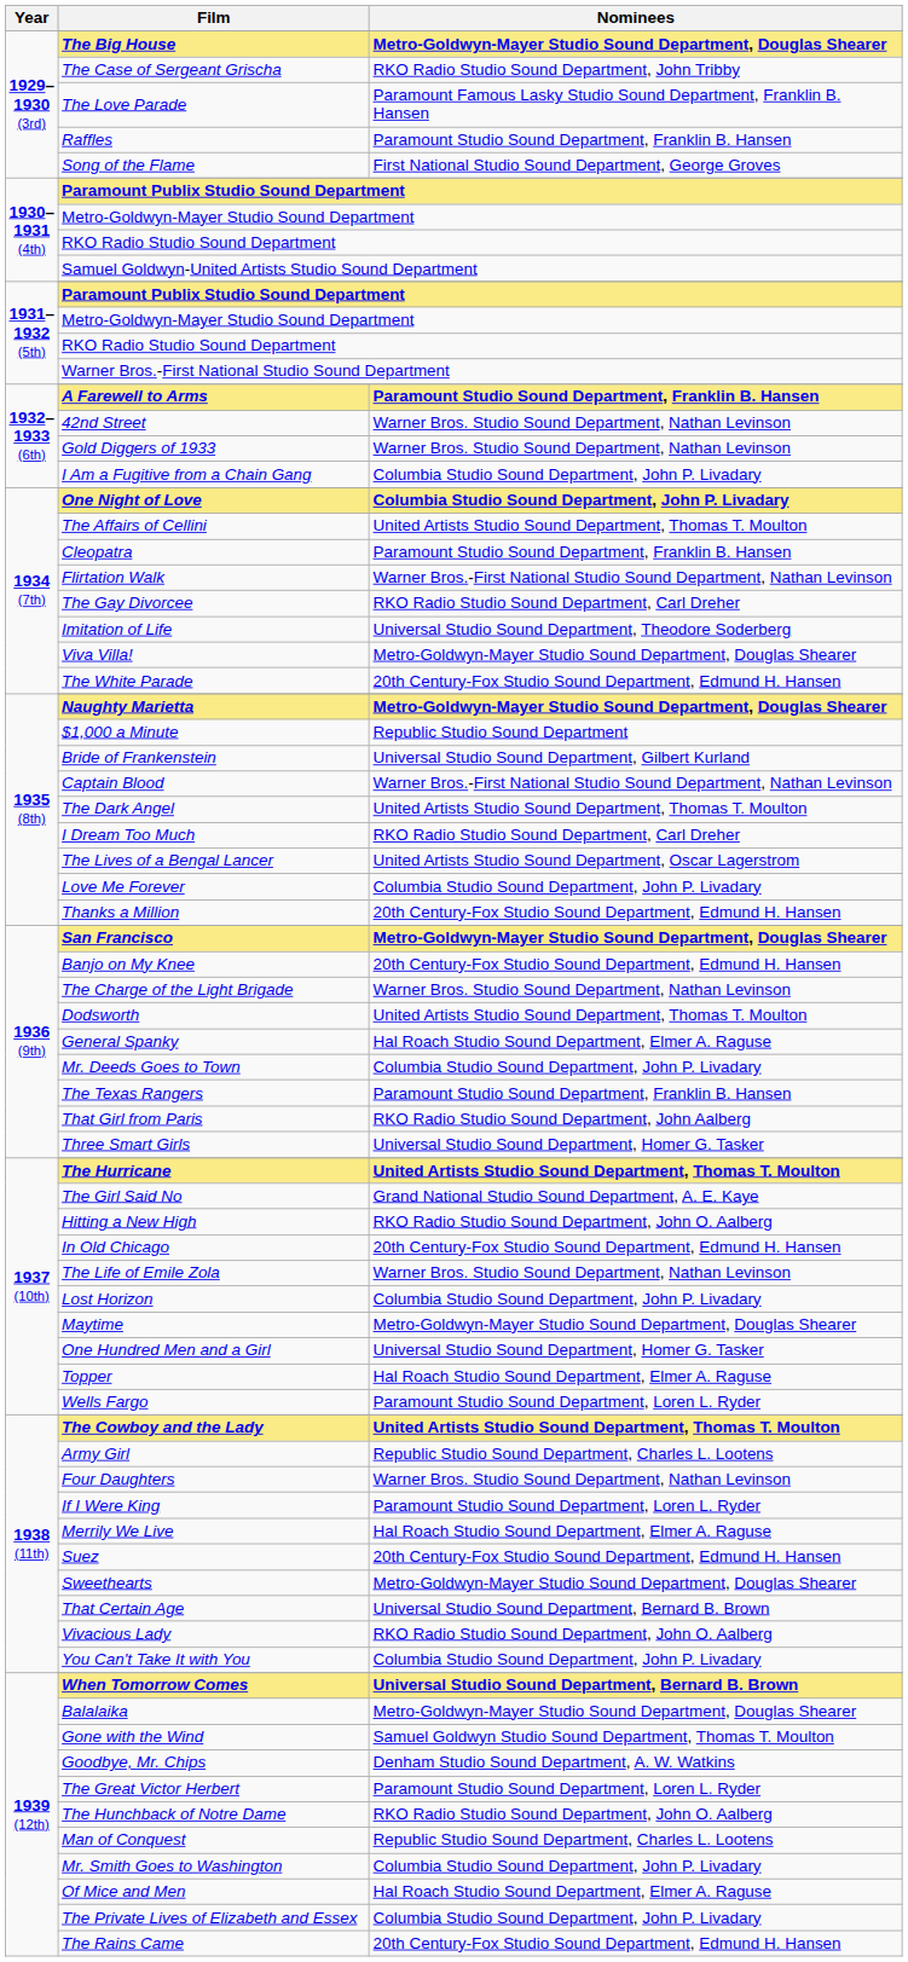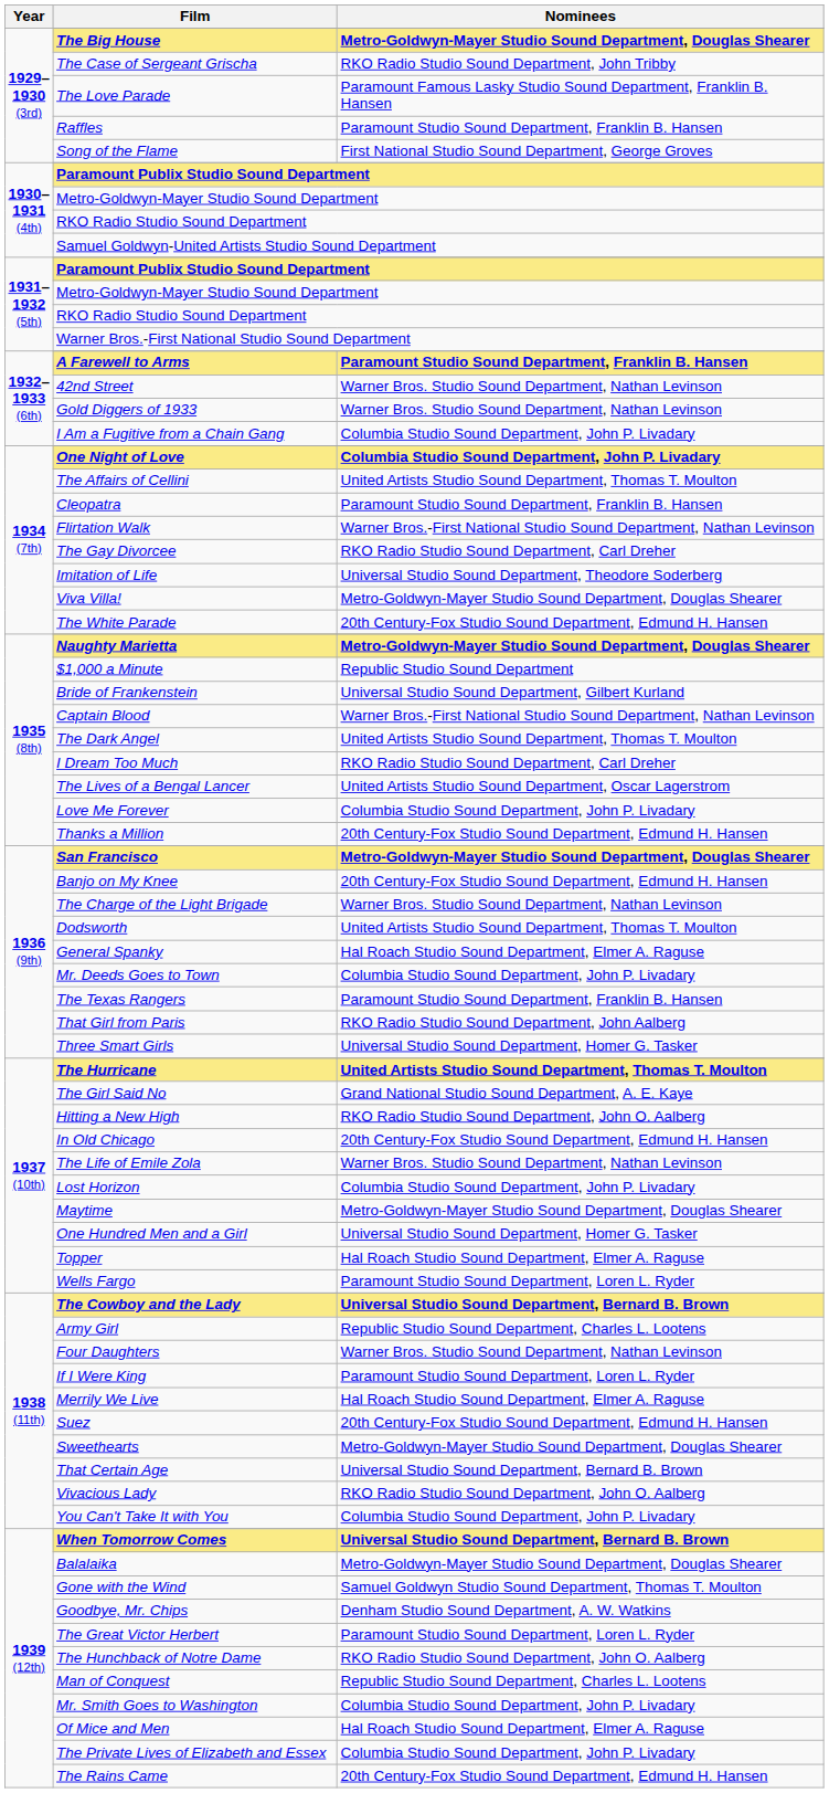 <table class="wikitable" style="width:100%">
 <tr style="background:#bebebe;">
 <th style="width:5%;">Year</th>
 <th style="width:35%;">Film</th>
 <th style="width:60%;">Nominees</th>
 </tr>
 <tr>
 <td rowspan=6 style="text-align:center"><strong><a href='#'>1929</a>–<a href='#'>1930</a></strong><br><small><a href='#'>(3rd)</a></small></td>
 </tr>
 <tr style="background:#FAEB86">
 <td><strong><em><a href='#'>The Big House</a></em></strong></td>
 <td><strong><a href='#'>Metro-Goldwyn-Mayer Studio Sound Department</a>, <a href='#'>Douglas Shearer</a></strong></td>
 </tr>
 <tr>
 <td><em><a href='#'>The Case of Sergeant Grischa</a></em></td>
 <td><a href='#'>RKO Radio Studio Sound Department</a>, <a href='#'>John Tribby</a></td>
 </tr>
 <tr>
 <td><em><a href='#'>The Love Parade</a></em></td>
 <td><a href='#'>Paramount Famous Lasky Studio Sound Department</a>, <a href='#'>Franklin B. Hansen</a></td>
 </tr>
 <tr>
 <td><em><a href='#'>Raffles</a></em></td>
 <td><a href='#'>Paramount Studio Sound Department</a>, <a href='#'>Franklin B. Hansen</a></td>
 </tr>
 <tr>
 <td><em><a href='#'>Song of the Flame</a></em></td>
 <td><a href='#'>First National Studio Sound Department</a>, <a href='#'>George Groves</a></td>
 </tr>
 <tr>
 <td rowspan=5 style="text-align:center"><strong><a href='#'>1930</a>–<a href='#'>1931</a></strong><br><small><a href='#'>(4th)</a></small></td>
 </tr>
 <tr style="background:#FAEB86">
 <td colspan=2><strong><a href='#'>Paramount Publix Studio Sound Department</a></strong> </td>
 </tr>
 <tr>
 <td colspan=2><a href='#'>Metro-Goldwyn-Mayer Studio Sound Department</a></td>
 </tr>
 <tr>
 <td colspan=2><a href='#'>RKO Radio Studio Sound Department</a></td>
 </tr>
 <tr>
 <td colspan=2><a href='#'>Samuel Goldwyn</a>-<a href='#'>United Artists Studio Sound Department</a></td>
 </tr>
 <tr>
 <td rowspan=5 style="text-align:center"><strong><a href='#'>1931</a>–<a href='#'>1932</a></strong><br><small><a href='#'>(5th)</a></small></td>
 </tr>
 <tr style="background:#FAEB86">
 <td colspan=2><strong><a href='#'>Paramount Publix Studio Sound Department</a></strong> </td>
 </tr>
 <tr>
 <td colspan=2><a href='#'>Metro-Goldwyn-Mayer Studio Sound Department</a></td>
 </tr>
 <tr>
 <td colspan=2><a href='#'>RKO Radio Studio Sound Department</a></td>
 </tr>
 <tr>
 <td colspan=2><a href='#'>Warner Bros.</a>-<a href='#'>First National Studio Sound Department</a></td>
 </tr>
 <tr>
 <td rowspan=5 style="text-align:center"><strong><a href='#'>1932</a>–<a href='#'>1933</a></strong><br><small><a href='#'>(6th)</a></small></td>
 </tr>
 <tr style="background:#FAEB86">
 <td><strong><em><a href='#'>A Farewell to Arms</a></em></strong></td>
 <td><strong><a href='#'>Paramount Studio Sound Department</a>, <a href='#'>Franklin B. Hansen</a></strong></td>
 </tr>
 <tr>
 <td><em><a href='#'>42nd Street</a></em></td>
 <td><a href='#'>Warner Bros. Studio Sound Department</a>, <a href='#'>Nathan Levinson</a></td>
 </tr>
 <tr>
 <td><em><a href='#'>Gold Diggers of 1933</a></em></td>
 <td><a href='#'>Warner Bros. Studio Sound Department</a>, <a href='#'>Nathan Levinson</a></td>
 </tr>
 <tr>
 <td><em><a href='#'>I Am a Fugitive from a Chain Gang</a></em></td>
 <td><a href='#'>Columbia Studio Sound Department</a>, <a href='#'>John P. Livadary</a></td>
 </tr>
 <tr>
 <td rowspan=9 style="text-align:center"><strong><a href='#'>1934</a></strong><br><small><a href='#'>(7th)</a></small></td>
 </tr>
 <tr style="background:#FAEB86">
 <td><strong><em><a href='#'>One Night of Love</a></em></strong></td>
 <td><strong><a href='#'>Columbia Studio Sound Department</a>, <a href='#'>John P. Livadary</a></strong></td>
 </tr>
 <tr>
 <td><em><a href='#'>The Affairs of Cellini</a></em></td>
 <td><a href='#'>United Artists Studio Sound Department</a>, <a href='#'>Thomas T. Moulton</a></td>
 </tr>
 <tr>
 <td><em><a href='#'>Cleopatra</a></em></td>
 <td><a href='#'>Paramount Studio Sound Department</a>, <a href='#'>Franklin B. Hansen</a></td>
 </tr>
 <tr>
 <td><em><a href='#'>Flirtation Walk</a></em></td>
 <td><a href='#'>Warner Bros.</a>-<a href='#'>First National Studio Sound Department</a>, <a href='#'>Nathan Levinson</a></td>
 </tr>
 <tr>
 <td><em><a href='#'>The Gay Divorcee</a></em></td>
 <td><a href='#'>RKO Radio Studio Sound Department</a>, <a href='#'>Carl Dreher</a></td>
 </tr>
 <tr>
 <td><em><a href='#'>Imitation of Life</a></em></td>
 <td><a href='#'>Universal Studio Sound Department</a>, <a href='#'>Theodore Soderberg</a></td>
 </tr>
 <tr>
 <td><em><a href='#'>Viva Villa!</a></em></td>
 <td><a href='#'>Metro-Goldwyn-Mayer Studio Sound Department</a>, <a href='#'>Douglas Shearer</a></td>
 </tr>
 <tr>
 <td><em><a href='#'>The White Parade</a></em></td>
 <td><a href='#'>20th Century-Fox Studio Sound Department</a>, <a href='#'>Edmund H. Hansen</a></td>
 </tr>
 <tr>
 <td rowspan=10 style="text-align:center"><strong><a href='#'>1935</a></strong><br><small><a href='#'>(8th)</a></small></td>
 </tr>
 <tr style="background:#FAEB86">
 <td><strong><em><a href='#'>Naughty Marietta</a></em></strong></td>
 <td><strong><a href='#'>Metro-Goldwyn-Mayer Studio Sound Department</a>, <a href='#'>Douglas Shearer</a></strong></td>
 </tr>
 <tr>
 <td><em><a href='#'>$1,000 a Minute</a></em></td>
 <td><a href='#'>Republic Studio Sound Department</a></td>
 </tr>
 <tr>
 <td><em><a href='#'>Bride of Frankenstein</a></em></td>
 <td><a href='#'>Universal Studio Sound Department</a>, <a href='#'>Gilbert Kurland</a></td>
 </tr>
 <tr>
 <td><em><a href='#'>Captain Blood</a></em></td>
 <td><a href='#'>Warner Bros.</a>-<a href='#'>First National Studio Sound Department</a>, <a href='#'>Nathan Levinson</a></td>
 </tr>
 <tr>
 <td><em><a href='#'>The Dark Angel</a></em></td>
 <td><a href='#'>United Artists Studio Sound Department</a>, <a href='#'>Thomas T. Moulton</a></td>
 </tr>
 <tr>
 <td><em><a href='#'>I Dream Too Much</a></em></td>
 <td><a href='#'>RKO Radio Studio Sound Department</a>, <a href='#'>Carl Dreher</a></td>
 </tr>
 <tr>
 <td><em><a href='#'>The Lives of a Bengal Lancer</a></em></td>
 <td><a href='#'>United Artists Studio Sound Department</a>, <a href='#'>Oscar Lagerstrom</a></td>
 </tr>
 <tr>
 <td><em><a href='#'>Love Me Forever</a></em></td>
 <td><a href='#'>Columbia Studio Sound Department</a>, <a href='#'>John P. Livadary</a></td>
 </tr>
 <tr>
 <td><em><a href='#'>Thanks a Million</a></em></td>
 <td><a href='#'>20th Century-Fox Studio Sound Department</a>, <a href='#'>Edmund H. Hansen</a></td>
 </tr>
 <tr>
 <td rowspan=10 style="text-align:center"><strong><a href='#'>1936</a></strong><br><small><a href='#'>(9th)</a></small></td>
 </tr>
 <tr style="background:#FAEB86">
 <td><strong><em><a href='#'>San Francisco</a></em></strong></td>
 <td><strong><a href='#'>Metro-Goldwyn-Mayer Studio Sound Department</a>, <a href='#'>Douglas Shearer</a></strong></td>
 </tr>
 <tr>
 <td><em><a href='#'>Banjo on My Knee</a></em></td>
 <td><a href='#'>20th Century-Fox Studio Sound Department</a>, <a href='#'>Edmund H. Hansen</a></td>
 </tr>
 <tr>
 <td><em><a href='#'>The Charge of the Light Brigade</a></em></td>
 <td><a href='#'>Warner Bros. Studio Sound Department</a>, <a href='#'>Nathan Levinson</a></td>
 </tr>
 <tr>
 <td><em><a href='#'>Dodsworth</a></em></td>
 <td><a href='#'>United Artists Studio Sound Department</a>, <a href='#'>Thomas T. Moulton</a></td>
 </tr>
 <tr>
 <td><em><a href='#'>General Spanky</a></em></td>
 <td><a href='#'>Hal Roach Studio Sound Department</a>, <a href='#'>Elmer A. Raguse</a></td>
 </tr>
 <tr>
 <td><em><a href='#'>Mr. Deeds Goes to Town</a></em></td>
 <td><a href='#'>Columbia Studio Sound Department</a>, <a href='#'>John P. Livadary</a></td>
 </tr>
 <tr>
 <td><em><a href='#'>The Texas Rangers</a></em></td>
 <td><a href='#'>Paramount Studio Sound Department</a>, <a href='#'>Franklin B. Hansen</a></td>
 </tr>
 <tr>
 <td><em><a href='#'>That Girl from Paris</a></em></td>
 <td><a href='#'>RKO Radio Studio Sound Department</a>, <a href='#'>John Aalberg</a></td>
 </tr>
 <tr>
 <td><em><a href='#'>Three Smart Girls</a></em></td>
 <td><a href='#'>Universal Studio Sound Department</a>, <a href='#'>Homer G. Tasker</a></td>
 </tr>
 <tr>
 <td rowspan=11 style="text-align:center"><strong><a href='#'>1937</a></strong><br><small><a href='#'>(10th)</a></small></td>
 </tr>
 <tr style="background:#FAEB86">
 <td><strong><em><a href='#'>The Hurricane</a></em></strong></td>
 <td><strong><a href='#'>United Artists Studio Sound Department</a>, <a href='#'>Thomas T. Moulton</a></strong></td>
 </tr>
 <tr>
 <td><em><a href='#'>The Girl Said No</a></em></td>
 <td><a href='#'>Grand National Studio Sound Department</a>, <a href='#'>A. E. Kaye</a></td>
 </tr>
 <tr>
 <td><em><a href='#'>Hitting a New High</a></em></td>
 <td><a href='#'>RKO Radio Studio Sound Department</a>, <a href='#'>John O. Aalberg</a></td>
 </tr>
 <tr>
 <td><em><a href='#'>In Old Chicago</a></em></td>
 <td><a href='#'>20th Century-Fox Studio Sound Department</a>, <a href='#'>Edmund H. Hansen</a></td>
 </tr>
 <tr>
 <td><em><a href='#'>The Life of Emile Zola</a></em></td>
 <td><a href='#'>Warner Bros. Studio Sound Department</a>, <a href='#'>Nathan Levinson</a></td>
 </tr>
 <tr>
 <td><em><a href='#'>Lost Horizon</a></em></td>
 <td><a href='#'>Columbia Studio Sound Department</a>, <a href='#'>John P. Livadary</a></td>
 </tr>
 <tr>
 <td><em><a href='#'>Maytime</a></em></td>
 <td><a href='#'>Metro-Goldwyn-Mayer Studio Sound Department</a>, <a href='#'>Douglas Shearer</a></td>
 </tr>
 <tr>
 <td><em><a href='#'>One Hundred Men and a Girl</a></em></td>
 <td><a href='#'>Universal Studio Sound Department</a>, <a href='#'>Homer G. Tasker</a></td>
 </tr>
 <tr>
 <td><em><a href='#'>Topper</a></em></td>
 <td><a href='#'>Hal Roach Studio Sound Department</a>, <a href='#'>Elmer A. Raguse</a></td>
 </tr>
 <tr>
 <td><em><a href='#'>Wells Fargo</a></em></td>
 <td><a href='#'>Paramount Studio Sound Department</a>, <a href='#'>Loren L. Ryder</a></td>
 </tr>
 <tr>
 <td rowspan=11 style="text-align:center"><strong><a href='#'>1938</a></strong><br><small><a href='#'>(11th)</a></small></td>
 </tr>
 <tr style="background:#FAEB86">
 <td><strong><em><a href='#'>The Cowboy and the Lady</a></em></strong></td>
-<td><strong><a href='#'>United Artists Studio Sound Department</a>, <a href='#'>Thomas T. Moulton</a></strong></td>
+<td><strong><a href='#'>Universal Studio Sound Department</a>, <a href='#'>Bernard B. Brown</a></strong></td>
 </tr>
 <tr>
 <td><em><a href='#'>Army Girl</a></em></td>
 <td><a href='#'>Republic Studio Sound Department</a>, <a href='#'>Charles L. Lootens</a></td>
 </tr>
 <tr>
 <td><em><a href='#'>Four Daughters</a></em></td>
 <td><a href='#'>Warner Bros. Studio Sound Department</a>, <a href='#'>Nathan Levinson</a></td>
 </tr>
 <tr>
 <td><em><a href='#'>If I Were King</a></em></td>
 <td><a href='#'>Paramount Studio Sound Department</a>, <a href='#'>Loren L. Ryder</a></td>
 </tr>
 <tr>
 <td><em><a href='#'>Merrily We Live</a></em></td>
 <td><a href='#'>Hal Roach Studio Sound Department</a>, <a href='#'>Elmer A. Raguse</a></td>
 </tr>
 <tr>
 <td><em><a href='#'>Suez</a></em></td>
 <td><a href='#'>20th Century-Fox Studio Sound Department</a>, <a href='#'>Edmund H. Hansen</a></td>
 </tr>
 <tr>
 <td><em><a href='#'>Sweethearts</a></em></td>
 <td><a href='#'>Metro-Goldwyn-Mayer Studio Sound Department</a>, <a href='#'>Douglas Shearer</a></td>
 </tr>
 <tr>
 <td><em><a href='#'>That Certain Age</a></em></td>
 <td><a href='#'>Universal Studio Sound Department</a>, <a href='#'>Bernard B. Brown</a></td>
 </tr>
 <tr>
 <td><em><a href='#'>Vivacious Lady</a></em></td>
 <td><a href='#'>RKO Radio Studio Sound Department</a>, <a href='#'>John O. Aalberg</a></td>
 </tr>
 <tr>
 <td><em><a href='#'>You Can't Take It with You</a></em></td>
 <td><a href='#'>Columbia Studio Sound Department</a>, <a href='#'>John P. Livadary</a></td>
 </tr>
 <tr>
 <td rowspan=12 style="text-align:center"><strong><a href='#'>1939</a></strong><br><small><a href='#'>(12th)</a></small></td>
 </tr>
 <tr style="background:#FAEB86">
 <td><strong><em><a href='#'>When Tomorrow Comes</a></em></strong></td>
 <td><strong><a href='#'>Universal Studio Sound Department</a>, <a href='#'>Bernard B. Brown</a></strong></td>
 </tr>
 <tr>
 <td><em><a href='#'>Balalaika</a></em></td>
 <td><a href='#'>Metro-Goldwyn-Mayer Studio Sound Department</a>, <a href='#'>Douglas Shearer</a></td>
 </tr>
 <tr>
 <td><em><a href='#'>Gone with the Wind</a></em></td>
 <td><a href='#'>Samuel Goldwyn Studio Sound Department</a>, <a href='#'>Thomas T. Moulton</a></td>
 </tr>
 <tr>
 <td><em><a href='#'>Goodbye, Mr. Chips</a></em></td>
 <td><a href='#'>Denham Studio Sound Department</a>, <a href='#'>A. W. Watkins</a></td>
 </tr>
 <tr>
 <td><em><a href='#'>The Great Victor Herbert</a></em></td>
 <td><a href='#'>Paramount Studio Sound Department</a>, <a href='#'>Loren L. Ryder</a></td>
 </tr>
 <tr>
 <td><em><a href='#'>The Hunchback of Notre Dame</a></em></td>
 <td><a href='#'>RKO Radio Studio Sound Department</a>, <a href='#'>John O. Aalberg</a></td>
 </tr>
 <tr>
 <td><em><a href='#'>Man of Conquest</a></em></td>
 <td><a href='#'>Republic Studio Sound Department</a>, <a href='#'>Charles L. Lootens</a></td>
 </tr>
 <tr>
 <td><em><a href='#'>Mr. Smith Goes to Washington</a></em></td>
 <td><a href='#'>Columbia Studio Sound Department</a>, <a href='#'>John P. Livadary</a></td>
 </tr>
 <tr>
 <td><em><a href='#'>Of Mice and Men</a></em></td>
 <td><a href='#'>Hal Roach Studio Sound Department</a>, <a href='#'>Elmer A. Raguse</a></td>
 </tr>
 <tr>
 <td><em><a href='#'>The Private Lives of Elizabeth and Essex</a></em></td>
 <td><a href='#'>Columbia Studio Sound Department</a>, <a href='#'>John P. Livadary</a></td>
 </tr>
 <tr>
 <td><em><a href='#'>The Rains Came</a></em></td>
 <td><a href='#'>20th Century-Fox Studio Sound Department</a>, <a href='#'>Edmund H. Hansen</a></td>
 </tr>
 </table>
